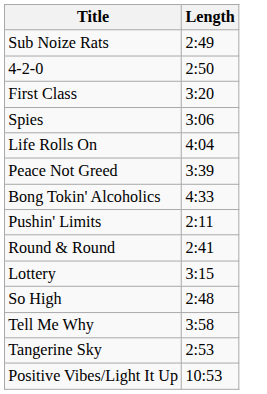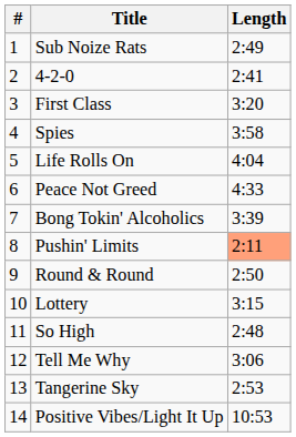 <table class="wikitable">
 <tr>
+<th>#</th>
 <th>Title</th>
 <th>Length</th>
 </tr>
 <tr>
+<td>1</td>
 <td>Sub Noize Rats</td>
 <td>2:49</td>
 </tr>
 <tr>
+<td>2</td>
 <td>4-2-0</td>
-<td>2:50</td>
+<td>2:41</td>
 </tr>
 <tr>
+<td>3</td>
 <td>First Class</td>
 <td>3:20</td>
 </tr>
 <tr>
+<td>4</td>
 <td>Spies</td>
-<td>3:06</td>
+<td>3:58</td>
 </tr>
 <tr>
+<td>5</td>
 <td>Life Rolls On</td>
 <td>4:04</td>
 </tr>
 <tr>
+<td>6</td>
 <td>Peace Not Greed</td>
+<td>4:33</td>
+</tr>
+<tr>
+<td>7</td>
+<td>Bong Tokin' Alcoholics</td>
 <td>3:39</td>
 </tr>
 <tr>
-<td>Bong Tokin' Alcoholics</td>
-<td>4:33</td>
+<td>8</td>
+<td>Pushin' Limits</td>
+<td style="background: lightsalmon;">2:11</td>
 </tr>
 <tr>
-<td>Pushin' Limits</td>
-<td>2:11</td>
+<td>9</td>
+<td>Round & Round</td>
+<td>2:50</td>
 </tr>
 <tr>
-<td>Round & Round</td>
-<td>2:41</td>
-</tr>
-<tr>
+<td>10</td>
 <td>Lottery</td>
 <td>3:15</td>
 </tr>
 <tr>
+<td>11</td>
 <td>So High</td>
 <td>2:48</td>
 </tr>
 <tr>
+<td>12</td>
 <td>Tell Me Why</td>
-<td>3:58</td>
+<td>3:06</td>
 </tr>
 <tr>
+<td>13</td>
 <td>Tangerine Sky</td>
 <td>2:53</td>
 </tr>
 <tr>
+<td>14</td>
 <td>Positive Vibes/Light It Up</td>
 <td>10:53</td>
 </tr>
 </table>
